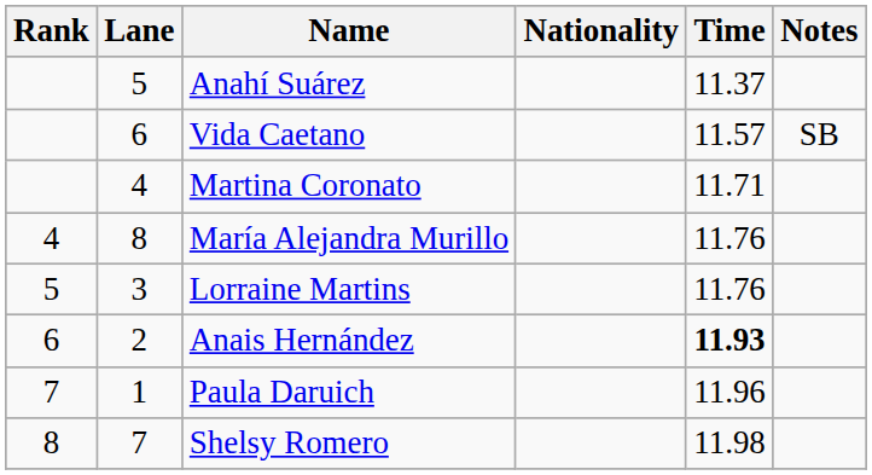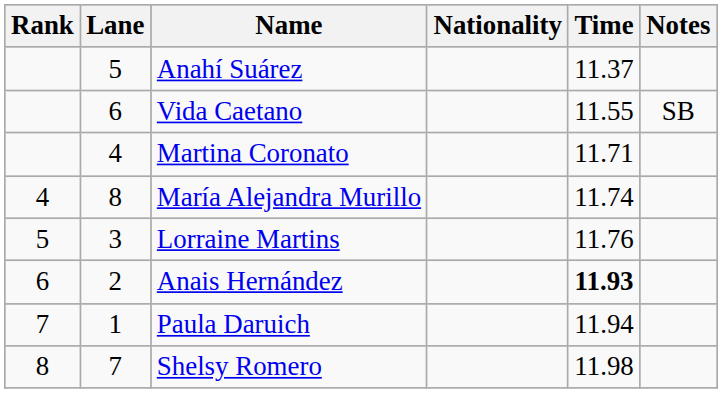 <table class="wikitable sortable" style="text-align:center">
 <tr>
 <th>Rank</th>
 <th>Lane</th>
 <th>Name</th>
 <th>Nationality</th>
 <th>Time</th>
 <th>Notes</th>
 </tr>
 <tr>
 <td></td>
 <td>5</td>
 <td align=left><a href='#'>Anahí Suárez</a></td>
 <td align=left></td>
 <td>11.37</td>
 <td></td>
 </tr>
 <tr>
 <td></td>
 <td>6</td>
 <td align=left><a href='#'>Vida Caetano</a></td>
 <td align=left></td>
-<td>11.57</td>
+<td>11.55</td>
 <td>SB</td>
 </tr>
 <tr>
 <td></td>
 <td>4</td>
 <td align=left><a href='#'>Martina Coronato</a></td>
 <td align=left></td>
 <td>11.71</td>
 <td></td>
 </tr>
 <tr>
 <td>4</td>
 <td>8</td>
 <td align=left><a href='#'>María Alejandra Murillo</a></td>
 <td align=left></td>
-<td>11.76</td>
+<td>11.74</td>
 <td></td>
 </tr>
 <tr>
 <td>5</td>
 <td>3</td>
 <td align=left><a href='#'>Lorraine Martins</a></td>
 <td align=left></td>
 <td>11.76</td>
 <td></td>
 </tr>
 <tr>
 <td>6</td>
 <td>2</td>
 <td align=left><a href='#'>Anais Hernández</a></td>
 <td align=left></td>
 <td><strong>11.93</strong></td>
 <td></td>
 </tr>
 <tr>
 <td>7</td>
 <td>1</td>
 <td align=left><a href='#'>Paula Daruich</a></td>
 <td align=left></td>
-<td>11.96</td>
+<td>11.94</td>
 <td></td>
 </tr>
 <tr>
 <td>8</td>
 <td>7</td>
 <td align=left><a href='#'>Shelsy Romero</a></td>
 <td align=left></td>
 <td>11.98</td>
 <td></td>
 </tr>
 </table>
